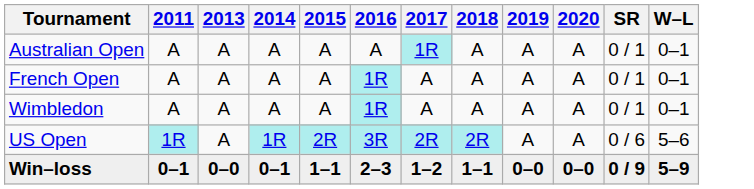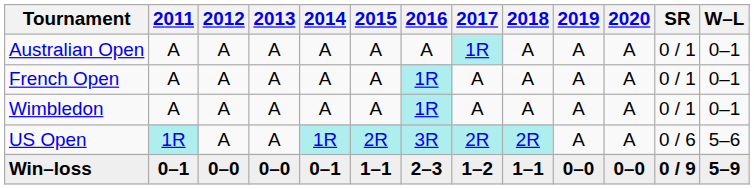 <table class=wikitable style=text-align:center>
 <tr>
 <th>Tournament</th>
 <th><a href='#'>2011</a></th>
+<th><a href='#'>2012</a></th>
 <th><a href='#'>2013</a></th>
 <th><a href='#'>2014</a></th>
 <th><a href='#'>2015</a></th>
 <th><a href='#'>2016</a></th>
 <th><a href='#'>2017</a></th>
 <th><a href='#'>2018</a></th>
 <th><a href='#'>2019</a></th>
 <th><a href='#'>2020</a></th>
 <th>SR</th>
 <th>W–L</th>
 </tr>
 <tr>
 <td align=left><a href='#'>Australian Open</a></td>
 <td>A</td>
 <td>A</td>
 <td>A</td>
 <td>A</td>
 <td>A</td>
+<td>A</td>
 <td style=background:#afeeee><a href='#'>1R</a></td>
 <td>A</td>
 <td>A</td>
 <td>A</td>
 <td>0 / 1</td>
 <td>0–1</td>
 </tr>
 <tr>
 <td align=left><a href='#'>French Open</a></td>
+<td>A</td>
 <td>A</td>
 <td>A</td>
 <td>A</td>
 <td>A</td>
 <td style=background:#afeeee><a href='#'>1R</a></td>
 <td>A</td>
 <td>A</td>
 <td>A</td>
 <td>A</td>
 <td>0 / 1</td>
 <td>0–1</td>
 </tr>
 <tr>
 <td align=left><a href='#'>Wimbledon</a></td>
 <td>A</td>
 <td>A</td>
 <td>A</td>
 <td>A</td>
+<td>A</td>
 <td style=background:#afeeee><a href='#'>1R</a></td>
 <td>A</td>
 <td>A</td>
 <td>A</td>
 <td>A</td>
 <td>0 / 1</td>
 <td>0–1</td>
 </tr>
 <tr>
 <td align=left><a href='#'>US Open</a></td>
 <td style=background:#afeeee><a href='#'>1R</a></td>
+<td>A</td>
 <td>A</td>
 <td style=background:#afeeee><a href='#'>1R</a></td>
 <td style=background:#afeeee><a href='#'>2R</a></td>
 <td style=background:#afeeee><a href='#'>3R</a></td>
 <td style=background:#afeeee><a href='#'>2R</a></td>
 <td style=background:#afeeee><a href='#'>2R</a></td>
 <td>A</td>
 <td>A</td>
 <td>0 / 6</td>
 <td>5–6</td>
 </tr>
 <tr style=background:#efefef;font-weight:bold>
 <td style=text-align:left>Win–loss</td>
 <td>0–1</td>
 <td>0–0</td>
+<td>0–0</td>
 <td>0–1</td>
 <td>1–1</td>
 <td>2–3</td>
 <td>1–2</td>
 <td>1–1</td>
 <td>0–0</td>
 <td>0–0</td>
 <td>0 / 9</td>
 <td>5–9</td>
 </tr>
 </table>
